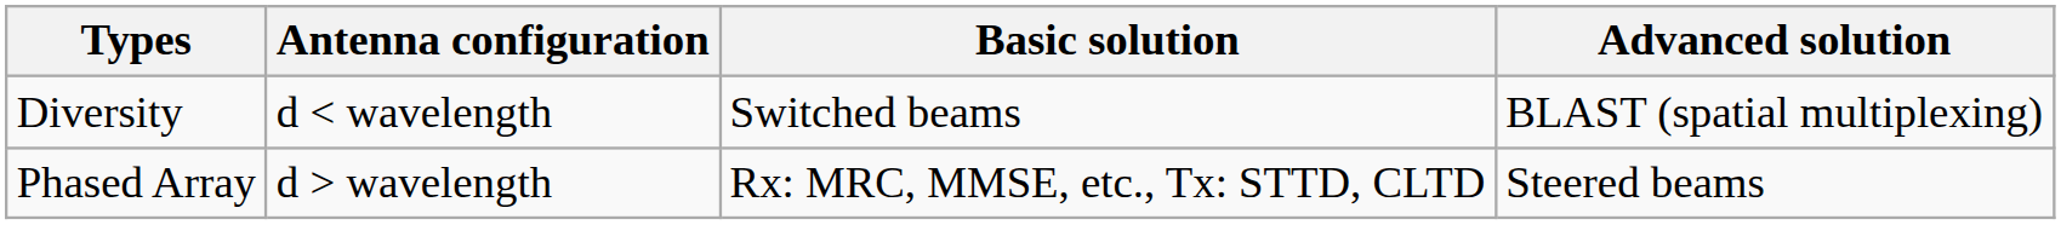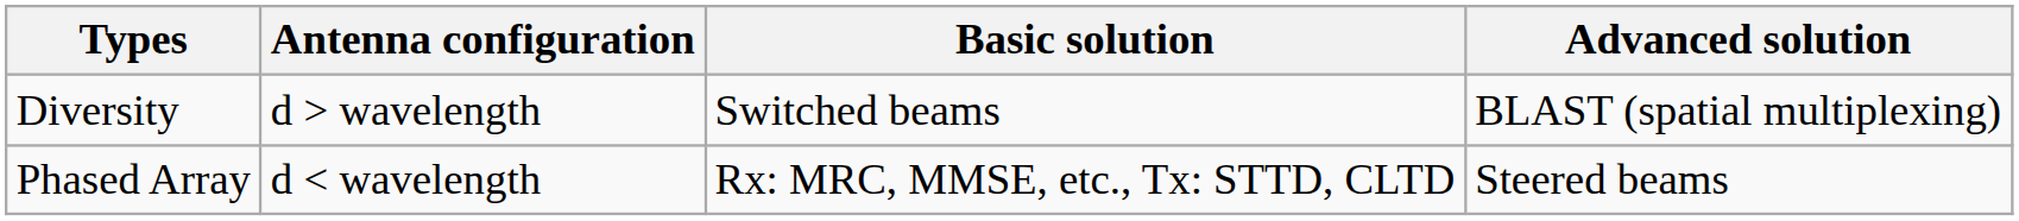 <table class="wikitable">
 <tr>
 <th>Types</th>
 <th>Antenna configuration</th>
 <th>Basic solution</th>
 <th>Advanced solution</th>
 </tr>
 <tr>
 <td>Diversity</td>
-<td>d < wavelength</td>
+<td>d > wavelength</td>
 <td>Switched beams</td>
 <td>BLAST (spatial multiplexing)</td>
 </tr>
 <tr>
 <td>Phased Array</td>
-<td>d > wavelength</td>
+<td>d < wavelength</td>
 <td>Rx: MRC, MMSE, etc., Tx: STTD, CLTD</td>
 <td>Steered beams</td>
 </tr>
 </table>
